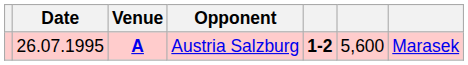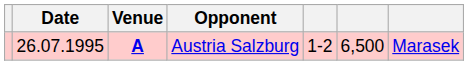 <table class="wikitable" Style="text-align: center">
 <tr>
 <th></th>
 <th>Date</th>
 <th>Venue</th>
 <th>Opponent</th>
 <th></th>
 <th></th>
 <th></th>
 </tr>
 <tr style="background:#fcc">
 <td></td>
 <td>26.07.1995</td>
 <td><strong><a href='#'>A</a></strong></td>
 <td align="left"><a href='#'>Austria Salzburg</a></td>
-<td><strong>1-2</strong></td>
-<td align="right">5,600</td>
+<td>1-2</td>
+<td align="right">6,500</td>
 <td align="left"><a href='#'>Marasek</a> </td>
 </tr>
 </table>
